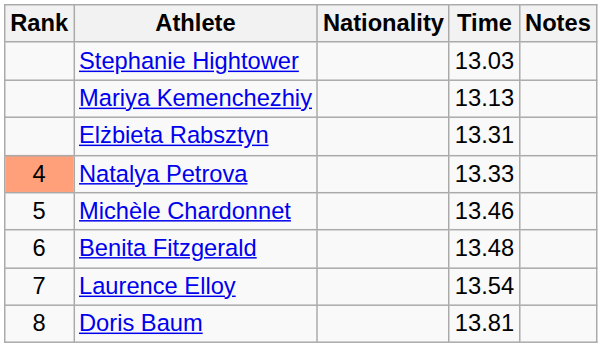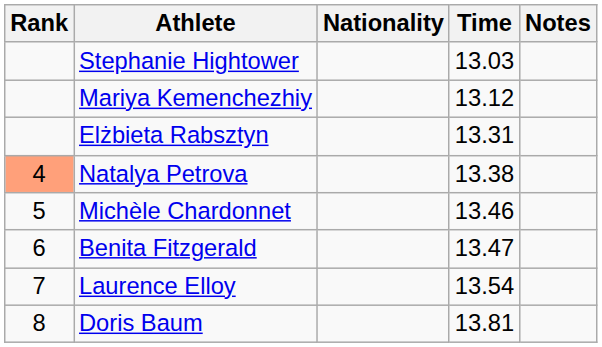 <table class="wikitable sortable" style="text-align:center">
 <tr>
 <th>Rank</th>
 <th>Athlete</th>
 <th>Nationality</th>
 <th>Time</th>
 <th>Notes</th>
 </tr>
 <tr>
 <td></td>
 <td align=left><a href='#'>Stephanie Hightower</a></td>
 <td align=left></td>
 <td>13.03</td>
 <td></td>
 </tr>
 <tr>
 <td></td>
 <td align=left><a href='#'>Mariya Kemenchezhiy</a></td>
 <td align=left></td>
-<td>13.13</td>
+<td>13.12</td>
 <td></td>
 </tr>
 <tr>
 <td></td>
 <td align=left><a href='#'>Elżbieta Rabsztyn</a></td>
 <td align=left></td>
 <td>13.31</td>
 <td></td>
 </tr>
 <tr>
 <td style="background: lightsalmon;">4</td>
 <td align=left><a href='#'>Natalya Petrova</a></td>
 <td align=left></td>
-<td>13.33</td>
+<td>13.38</td>
 <td></td>
 </tr>
 <tr>
 <td>5</td>
 <td align=left><a href='#'>Michèle Chardonnet</a></td>
 <td align=left></td>
 <td>13.46</td>
 <td></td>
 </tr>
 <tr>
 <td>6</td>
 <td align=left><a href='#'>Benita Fitzgerald</a></td>
 <td align=left></td>
-<td>13.48</td>
+<td>13.47</td>
 <td></td>
 </tr>
 <tr>
 <td>7</td>
 <td align=left><a href='#'>Laurence Elloy</a></td>
 <td align=left></td>
 <td>13.54</td>
 <td></td>
 </tr>
 <tr>
 <td>8</td>
 <td align=left><a href='#'>Doris Baum</a></td>
 <td align=left></td>
 <td>13.81</td>
 <td></td>
 </tr>
 </table>
